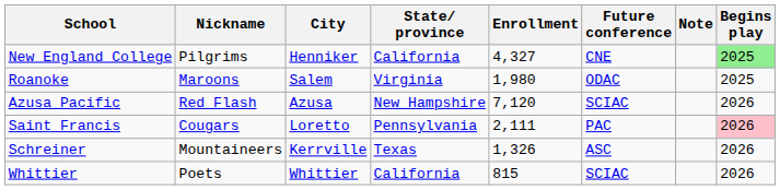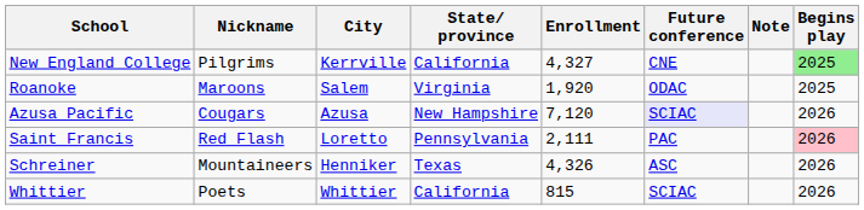 <table class="wikitable">
 <tr>
 <th>School</th>
 <th>Nickname</th>
 <th>City</th>
 <th>State/<br>province</th>
 <th>Enrollment</th>
 <th>Future<br>conference</th>
 <th>Note</th>
 <th>Begins<br>play</th>
 </tr>
 <tr>
 <td><a href='#'>New England College</a></td>
 <td>Pilgrims</td>
-<td><a href='#'>Henniker</a></td>
+<td><a href='#'>Kerrville</a></td>
 <td><a href='#'>California</a></td>
 <td>4,327</td>
 <td><a href='#'>CNE</a></td>
 <td></td>
 <td style="background: lightgreen;">2025</td>
 </tr>
 <tr>
 <td><a href='#'>Roanoke</a></td>
 <td><a href='#'>Maroons</a></td>
 <td><a href='#'>Salem</a></td>
 <td><a href='#'>Virginia</a></td>
-<td>1,980</td>
+<td>1,920</td>
 <td><a href='#'>ODAC</a></td>
 <td></td>
 <td>2025</td>
 </tr>
 <tr>
 <td><a href='#'>Azusa Pacific</a></td>
-<td><a href='#'>Red Flash</a></td>
+<td><a href='#'>Cougars</a></td>
 <td><a href='#'>Azusa</a></td>
 <td><a href='#'>New Hampshire</a></td>
 <td>7,120</td>
-<td><a href='#'>SCIAC</a></td>
+<td style="background: lavender;"><a href='#'>SCIAC</a></td>
 <td></td>
 <td>2026</td>
 </tr>
 <tr>
 <td><a href='#'>Saint Francis</a></td>
-<td><a href='#'>Cougars</a></td>
+<td><a href='#'>Red Flash</a></td>
 <td><a href='#'>Loretto</a></td>
 <td><a href='#'>Pennsylvania</a></td>
 <td>2,111</td>
 <td><a href='#'>PAC</a></td>
 <td></td>
 <td style="background: pink;">2026</td>
 </tr>
 <tr>
 <td><a href='#'>Schreiner</a></td>
 <td>Mountaineers</td>
-<td><a href='#'>Kerrville</a></td>
+<td><a href='#'>Henniker</a></td>
 <td><a href='#'>Texas</a></td>
-<td>1,326</td>
+<td>4,326</td>
 <td><a href='#'>ASC</a></td>
 <td></td>
 <td>2026</td>
 </tr>
 <tr>
 <td><a href='#'>Whittier</a></td>
 <td>Poets</td>
 <td><a href='#'>Whittier</a></td>
 <td><a href='#'>California</a></td>
 <td>815</td>
 <td><a href='#'>SCIAC</a></td>
 <td></td>
 <td>2026</td>
 </tr>
 </table>
